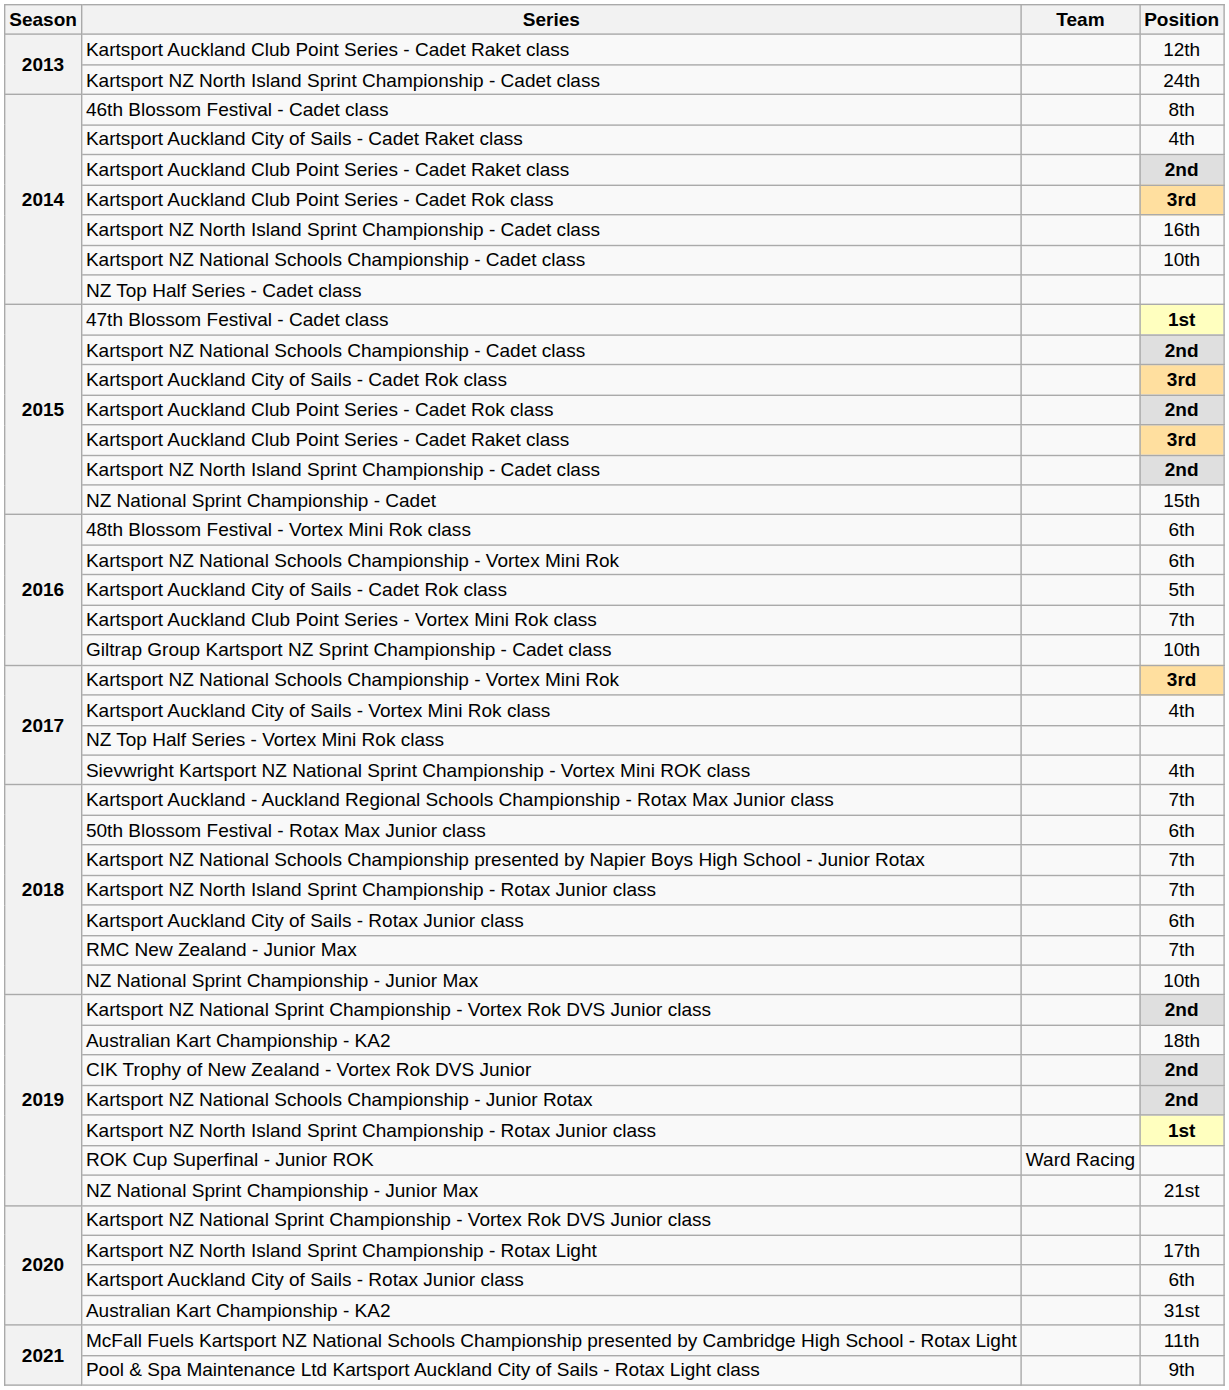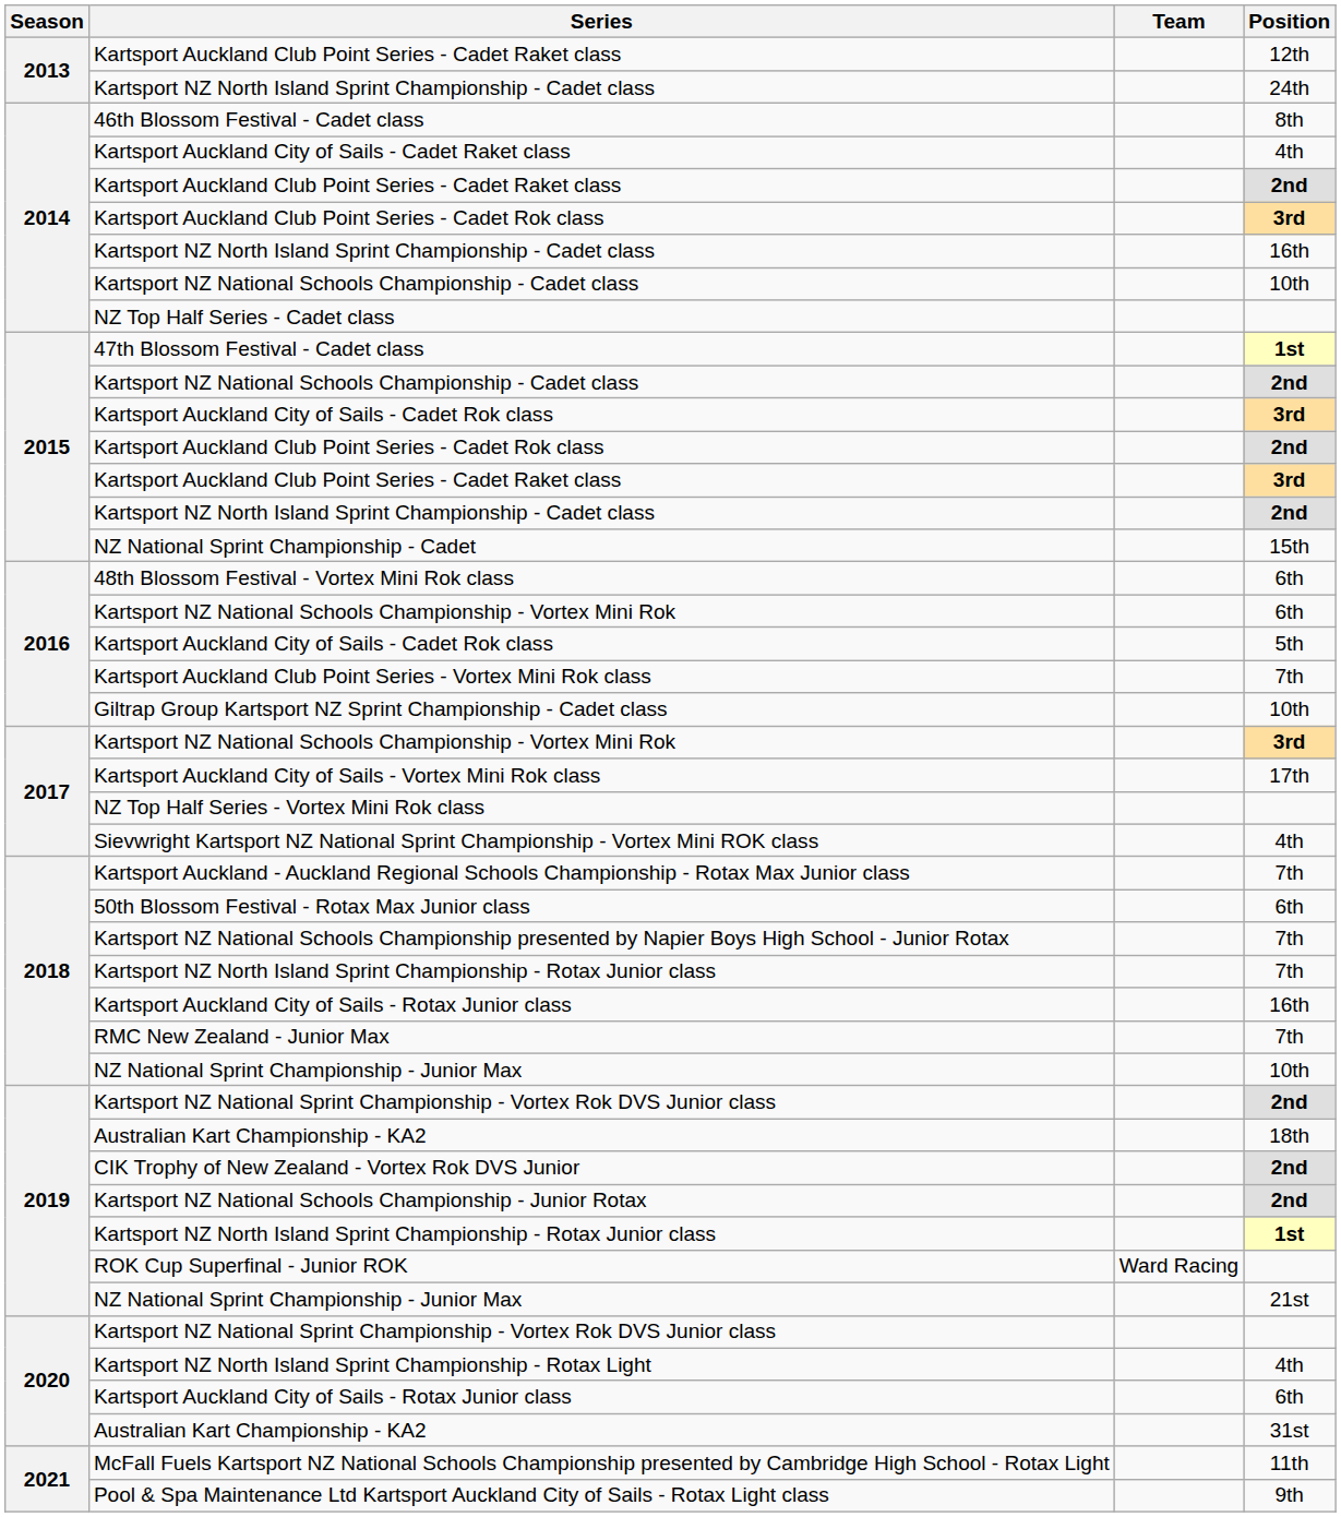 <table class="wikitable" style="font-size: 85%; text-align:center">
 <tr>
 <th>Season</th>
 <th>Series</th>
 <th>Team</th>
 <th>Position</th>
 </tr>
 <tr>
 <th rowspan="2">2013</th>
 <td align="left">Kartsport Auckland Club Point Series - Cadet Raket class</td>
 <td align="left"></td>
 <td>12th</td>
 </tr>
 <tr>
 <td align="left">Kartsport NZ North Island Sprint Championship - Cadet class</td>
 <td align="left"></td>
 <td>24th</td>
 </tr>
 <tr>
 <th rowspan="7">2014</th>
 <td align="left">46th Blossom Festival - Cadet class</td>
 <td align="left"></td>
 <td>8th</td>
 </tr>
 <tr>
 <td align="left">Kartsport Auckland City of Sails - Cadet Raket class</td>
 <td align="left"></td>
 <td>4th</td>
 </tr>
 <tr>
 <td align="left">Kartsport Auckland Club Point Series - Cadet Raket class</td>
 <td align="left"></td>
 <td style="background:#DFDFDF"><strong>2nd</strong></td>
 </tr>
 <tr>
 <td align="left">Kartsport Auckland Club Point Series - Cadet Rok class</td>
 <td align="left"></td>
 <td style="background:#FFDF9F"><strong>3rd</strong></td>
 </tr>
 <tr>
 <td align="left">Kartsport NZ North Island Sprint Championship - Cadet class</td>
 <td align="left"></td>
 <td>16th</td>
 </tr>
 <tr>
 <td align="left">Kartsport NZ National Schools Championship - Cadet class</td>
 <td align="left"></td>
 <td>10th</td>
 </tr>
 <tr>
 <td align="left">NZ Top Half Series - Cadet class</td>
 <td align="left"></td>
 <td></td>
 </tr>
 <tr>
 <th rowspan="7">2015</th>
 <td align="left">47th Blossom Festival - Cadet class</td>
 <td align="left"></td>
 <td style="background:#FFFFBF"><strong>1st</strong></td>
 </tr>
 <tr>
 <td align="left">Kartsport NZ National Schools Championship - Cadet class</td>
 <td align="left"></td>
 <td style="background:#DFDFDF"><strong>2nd</strong></td>
 </tr>
 <tr>
 <td align="left">Kartsport Auckland City of Sails - Cadet Rok class</td>
 <td align="left"></td>
 <td style="background:#FFDF9F"><strong>3rd</strong></td>
 </tr>
 <tr>
 <td align="left">Kartsport Auckland Club Point Series - Cadet Rok class</td>
 <td align="left"></td>
 <td style="background:#DFDFDF"><strong>2nd</strong></td>
 </tr>
 <tr>
 <td align="left">Kartsport Auckland Club Point Series - Cadet Raket class</td>
 <td align="left"></td>
 <td style="background:#FFDF9F"><strong>3rd</strong></td>
 </tr>
 <tr>
 <td align="left">Kartsport NZ North Island Sprint Championship - Cadet class</td>
 <td align="left"></td>
 <td style="background:#DFDFDF"><strong>2nd</strong></td>
 </tr>
 <tr>
 <td align="left">NZ National Sprint Championship - Cadet</td>
 <td align="left"></td>
 <td>15th</td>
 </tr>
 <tr>
 <th rowspan="5">2016</th>
 <td align="left">48th Blossom Festival - Vortex Mini Rok class</td>
 <td align="left"></td>
 <td>6th</td>
 </tr>
 <tr>
 <td align="left">Kartsport NZ National Schools Championship - Vortex Mini Rok</td>
 <td align="left"></td>
 <td>6th</td>
 </tr>
 <tr>
 <td align="left">Kartsport Auckland City of Sails - Cadet Rok class</td>
 <td align="left"></td>
 <td>5th</td>
 </tr>
 <tr>
 <td align="left">Kartsport Auckland Club Point Series - Vortex Mini Rok class</td>
 <td align="left"></td>
 <td>7th</td>
 </tr>
 <tr>
 <td align="left">Giltrap Group Kartsport NZ Sprint Championship - Cadet class</td>
 <td align="left"></td>
 <td>10th</td>
 </tr>
 <tr>
 <th rowspan="4">2017</th>
 <td align="left">Kartsport NZ National Schools Championship - Vortex Mini Rok</td>
 <td align="left"></td>
 <td style="background:#FFDF9F"><strong>3rd</strong></td>
 </tr>
 <tr>
 <td align="left">Kartsport Auckland City of Sails - Vortex Mini Rok class</td>
 <td align="left"></td>
-<td>4th</td>
+<td>17th</td>
 </tr>
 <tr>
 <td align="left">NZ Top Half Series - Vortex Mini Rok class</td>
 <td align="left"></td>
 <td></td>
 </tr>
 <tr>
 <td align="left">Sievwright Kartsport NZ National Sprint Championship - Vortex Mini ROK class</td>
 <td align="left"></td>
 <td>4th</td>
 </tr>
 <tr>
 <th rowspan="7">2018</th>
 <td align="left">Kartsport Auckland - Auckland Regional Schools Championship - Rotax Max Junior class</td>
 <td align="left"></td>
 <td>7th</td>
 </tr>
 <tr>
 <td align="left">50th Blossom Festival - Rotax Max Junior class</td>
 <td align="left"></td>
 <td>6th</td>
 </tr>
 <tr>
 <td align="left">Kartsport NZ National Schools Championship presented by Napier Boys High School - Junior Rotax</td>
 <td align="left"></td>
 <td>7th</td>
 </tr>
 <tr>
 <td align="left">Kartsport NZ North Island Sprint Championship - Rotax Junior class</td>
 <td align="left"></td>
 <td>7th</td>
 </tr>
 <tr>
 <td align="left">Kartsport Auckland City of Sails - Rotax Junior class</td>
 <td align="left"></td>
-<td>6th</td>
+<td>16th</td>
 </tr>
 <tr>
 <td align="left">RMC New Zealand - Junior Max</td>
 <td align="left"></td>
 <td>7th</td>
 </tr>
 <tr>
 <td align="left">NZ National Sprint Championship - Junior Max</td>
 <td align="left"></td>
 <td>10th</td>
 </tr>
 <tr>
 <th rowspan="7">2019</th>
 <td align="left">Kartsport NZ National Sprint Championship - Vortex Rok DVS Junior class</td>
 <td align="left"></td>
 <td style="background:#DFDFDF"><strong>2nd</strong></td>
 </tr>
 <tr>
 <td align="left">Australian Kart Championship - KA2</td>
 <td align="left"></td>
 <td>18th</td>
 </tr>
 <tr>
 <td align="left">CIK Trophy of New Zealand - Vortex Rok DVS Junior</td>
 <td align="left"></td>
 <td style="background:#DFDFDF"><strong>2nd</strong></td>
 </tr>
 <tr>
 <td align="left">Kartsport NZ National Schools Championship - Junior Rotax</td>
 <td align="left"></td>
 <td style="background:#DFDFDF"><strong>2nd</strong></td>
 </tr>
 <tr>
 <td align="left">Kartsport NZ North Island Sprint Championship - Rotax Junior class</td>
 <td align="left"></td>
 <td style="background:#FFFFBF"><strong>1st</strong></td>
 </tr>
 <tr>
 <td align="left">ROK Cup Superfinal - Junior ROK</td>
 <td align="left">Ward Racing</td>
 <td></td>
 </tr>
 <tr>
 <td align="left">NZ National Sprint Championship - Junior Max</td>
 <td align="left"></td>
 <td>21st</td>
 </tr>
 <tr>
 <th rowspan="4">2020</th>
 <td align="left">Kartsport NZ National Sprint Championship - Vortex Rok DVS Junior class</td>
 <td align="left"></td>
 <td></td>
 </tr>
 <tr>
 <td align="left">Kartsport NZ North Island Sprint Championship - Rotax Light</td>
 <td align="left"></td>
-<td>17th</td>
+<td>4th</td>
 </tr>
 <tr>
 <td align="left">Kartsport Auckland City of Sails - Rotax Junior class</td>
 <td align="left"></td>
 <td>6th</td>
 </tr>
 <tr>
 <td align="left">Australian Kart Championship - KA2</td>
 <td align="left"></td>
 <td>31st</td>
 </tr>
 <tr>
 <th rowspan="2">2021</th>
 <td align="left">McFall Fuels Kartsport NZ National Schools Championship presented by Cambridge High School - Rotax Light</td>
 <td align="left"></td>
 <td>11th</td>
 </tr>
 <tr>
 <td align="left">Pool & Spa Maintenance Ltd Kartsport Auckland City of Sails - Rotax Light class</td>
 <td align="left"></td>
 <td>9th</td>
 </tr>
 </table>
